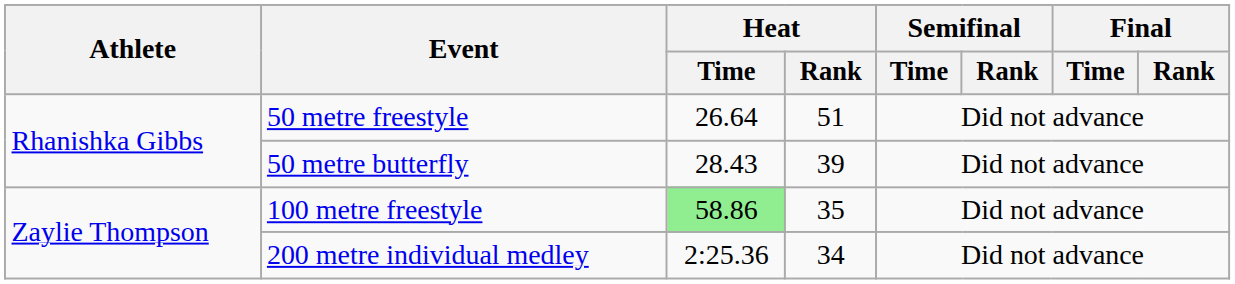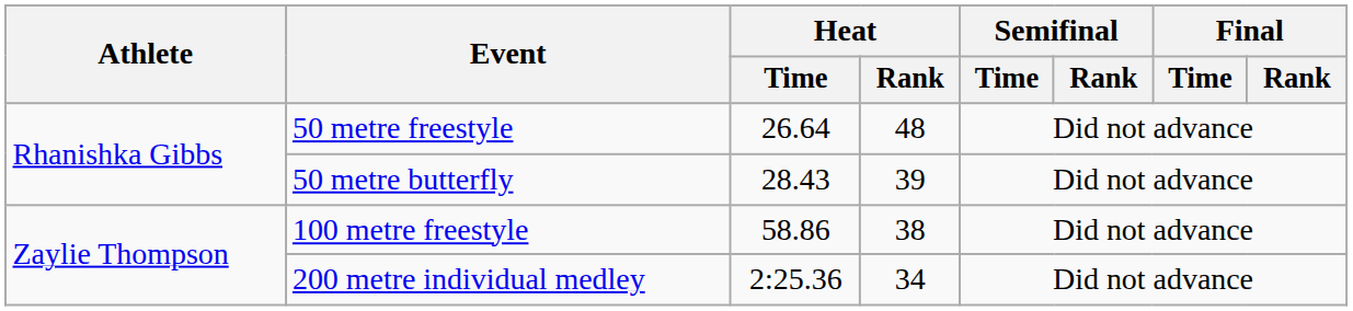 <table class="wikitable" style="text-align:center; font-size:90%; width:50%;">
 <tr>
 <th rowspan="2">Athlete</th>
 <th rowspan="2">Event</th>
 <th colspan="2">Heat</th>
 <th colspan="2">Semifinal</th>
 <th colspan="2">Final</th>
 </tr>
 <tr style="font-size:95%">
 <th>Time</th>
 <th>Rank</th>
 <th>Time</th>
 <th>Rank</th>
 <th>Time</th>
 <th>Rank</th>
 </tr>
 <tr>
 <td align=left rowspan=2><a href='#'>Rhanishka Gibbs</a></td>
 <td align=left><a href='#'>50 metre freestyle</a></td>
 <td>26.64</td>
-<td>51</td>
+<td>48</td>
 <td colspan=4>Did not advance</td>
 </tr>
 <tr>
 <td align=left><a href='#'>50 metre butterfly</a></td>
 <td>28.43</td>
 <td>39</td>
 <td colspan=4>Did not advance</td>
 </tr>
 <tr>
 <td align=left rowspan=2><a href='#'>Zaylie Thompson</a></td>
 <td align=left><a href='#'>100 metre freestyle</a></td>
-<td style="background: lightgreen;">58.86</td>
-<td>35</td>
+<td>58.86</td>
+<td>38</td>
 <td colspan=4>Did not advance</td>
 </tr>
 <tr>
 <td align=left><a href='#'>200 metre individual medley</a></td>
 <td>2:25.36</td>
 <td>34</td>
 <td colspan=4>Did not advance</td>
 </tr>
 </table>
